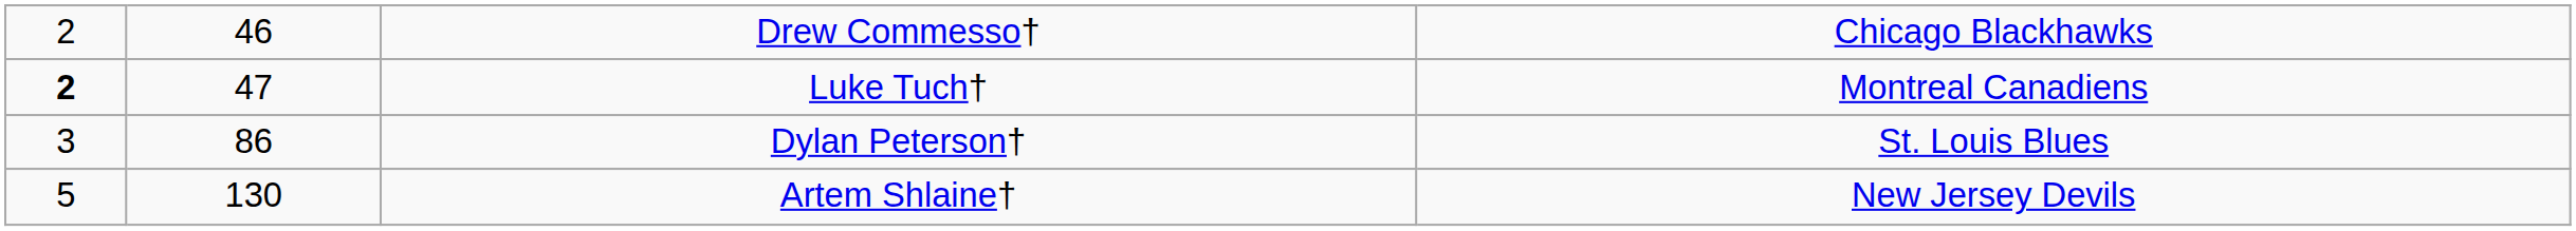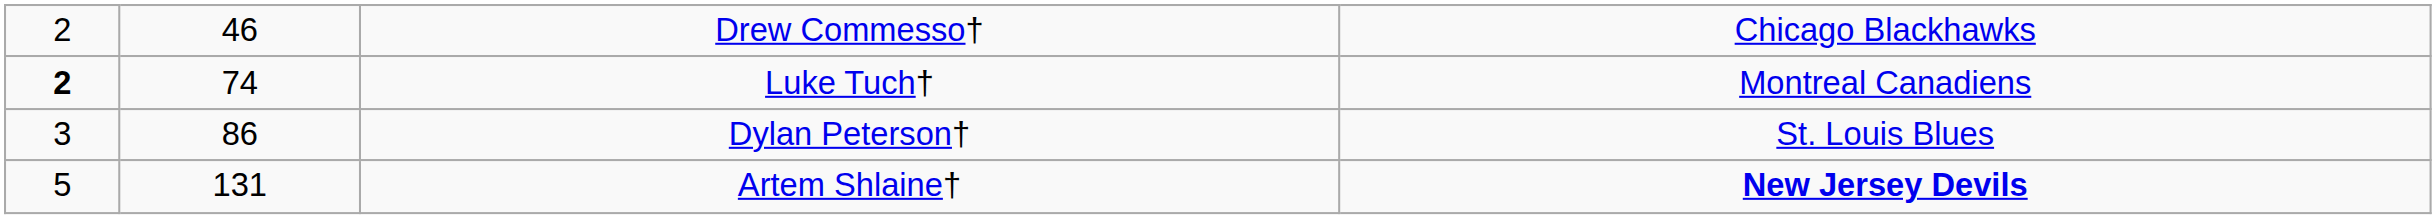 <table class="wikitable" width="60%">
 <tr align="center" bgcolor="">
 <td>2</td>
 <td>46</td>
 <td><a href='#'>Drew Commesso</a>†</td>
 <td><a href='#'>Chicago Blackhawks</a></td>
 </tr>
 <tr align="center" bgcolor="">
 <td><strong>2</strong></td>
-<td>47</td>
+<td>74</td>
 <td><a href='#'>Luke Tuch</a>†</td>
 <td><a href='#'>Montreal Canadiens</a></td>
 </tr>
 <tr align="center" bgcolor="">
 <td>3</td>
 <td>86</td>
 <td><a href='#'>Dylan Peterson</a>†</td>
 <td><a href='#'>St. Louis Blues</a></td>
 </tr>
 <tr align="center" bgcolor="">
 <td>5</td>
-<td>130</td>
+<td>131</td>
 <td><a href='#'>Artem Shlaine</a>†</td>
-<td><a href='#'>New Jersey Devils</a></td>
+<td><strong><a href='#'>New Jersey Devils</a></strong></td>
 </tr>
 </table>
